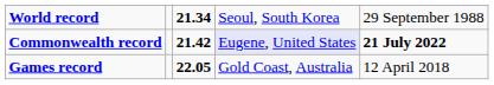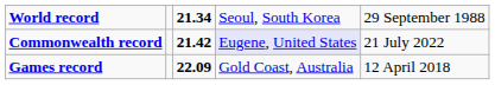 <table class="wikitable">
 <tr>
 <td><a href='#'><strong>World record</strong></a></td>
 <td></td>
 <td><strong>21.34</strong></td>
 <td><a href='#'>Seoul</a>, <a href='#'>South Korea</a></td>
 <td>29 September 1988</td>
 </tr>
 <tr>
 <td><a href='#'><strong>Commonwealth record</strong></a></td>
 <td></td>
 <td><strong>21.42</strong></td>
 <td style="background: lavender;"><a href='#'>Eugene</a>, <a href='#'>United States</a></td>
-<td><strong>21 July 2022</strong></td>
+<td>21 July 2022</td>
 </tr>
 <tr>
 <td><a href='#'><strong>Games record</strong></a></td>
 <td></td>
-<td><strong>22.05</strong></td>
+<td><strong>22.09</strong></td>
 <td><a href='#'>Gold Coast</a>, <a href='#'>Australia</a></td>
 <td>12 April 2018</td>
 </tr>
 </table>
